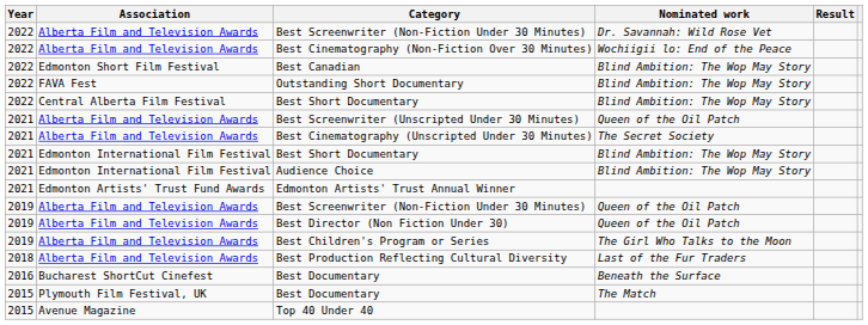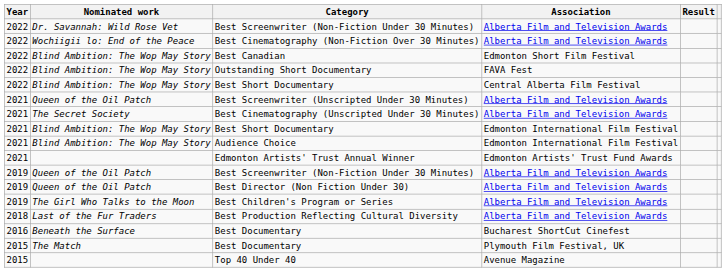 <table class="wikitable">
 <tr>
 <th>Year</th>
+<th>Nominated work</th>
+<th>Category</th>
 <th>Association</th>
-<th>Category</th>
-<th>Nominated work</th>
 <th>Result</th>
 <th></th>
 </tr>
 <tr>
 <td>2022</td>
+<td><em>Dr. Savannah: Wild Rose Vet</em></td>
+<td>Best Screenwriter (Non-Fiction Under 30 Minutes)</td>
 <td><a href='#'>Alberta Film and Television Awards</a></td>
-<td>Best Screenwriter (Non-Fiction Under 30 Minutes)</td>
-<td><em>Dr. Savannah: Wild Rose Vet</em></td>
 <td></td>
 <td></td>
 </tr>
 <tr>
 <td>2022</td>
+<td><em>Wochiigii lo: End of the Peace</em></td>
+<td>Best Cinematography (Non-Fiction Over 30 Minutes)</td>
 <td><a href='#'>Alberta Film and Television Awards</a></td>
-<td>Best Cinematography (Non-Fiction Over 30 Minutes)</td>
-<td><em>Wochiigii lo: End of the Peace</em></td>
 <td></td>
 <td></td>
 </tr>
 <tr>
 <td>2022</td>
+<td><em>Blind Ambition: The Wop May Story</em></td>
+<td>Best Canadian</td>
 <td>Edmonton Short Film Festival</td>
-<td>Best Canadian</td>
-<td><em>Blind Ambition: The Wop May Story</em></td>
 <td></td>
 <td></td>
 </tr>
 <tr>
 <td>2022</td>
+<td><em>Blind Ambition: The Wop May Story</em></td>
+<td>Outstanding Short Documentary</td>
 <td>FAVA Fest</td>
-<td>Outstanding Short Documentary</td>
-<td><em>Blind Ambition: The Wop May Story</em></td>
 <td></td>
 <td></td>
 </tr>
 <tr>
 <td>2022</td>
+<td><em>Blind Ambition: The Wop May Story</em></td>
+<td>Best Short Documentary</td>
 <td>Central Alberta Film Festival</td>
-<td>Best Short Documentary</td>
-<td><em>Blind Ambition: The Wop May Story</em></td>
 <td></td>
 <td></td>
 </tr>
 <tr>
 <td>2021</td>
+<td><em>Queen of the Oil Patch</em></td>
+<td>Best Screenwriter (Unscripted Under 30 Minutes)</td>
 <td><a href='#'>Alberta Film and Television Awards</a></td>
-<td>Best Screenwriter (Unscripted Under 30 Minutes)</td>
-<td><em>Queen of the Oil Patch</em></td>
 <td></td>
 <td></td>
 </tr>
 <tr>
 <td>2021</td>
+<td><em>The Secret Society</em></td>
+<td>Best Cinematography (Unscripted Under 30 Minutes)</td>
 <td><a href='#'>Alberta Film and Television Awards</a></td>
-<td>Best Cinematography (Unscripted Under 30 Minutes)</td>
-<td><em>The Secret Society</em></td>
 <td></td>
 <td></td>
 </tr>
 <tr>
 <td>2021</td>
+<td><em>Blind Ambition: The Wop May Story</em></td>
+<td>Best Short Documentary</td>
 <td>Edmonton International Film Festival</td>
-<td>Best Short Documentary</td>
-<td><em>Blind Ambition: The Wop May Story</em></td>
 <td></td>
 <td></td>
 </tr>
 <tr>
 <td>2021</td>
+<td><em>Blind Ambition: The Wop May Story</em></td>
+<td>Audience Choice</td>
 <td>Edmonton International Film Festival</td>
-<td>Audience Choice</td>
-<td><em>Blind Ambition: The Wop May Story</em></td>
 <td></td>
 <td></td>
 </tr>
 <tr>
 <td>2021</td>
+<td></td>
+<td>Edmonton Artists' Trust Annual Winner</td>
 <td>Edmonton Artists' Trust Fund Awards</td>
-<td>Edmonton Artists' Trust Annual Winner</td>
-<td></td>
 <td></td>
 <td></td>
 </tr>
 <tr>
 <td>2019</td>
+<td><em>Queen of the Oil Patch</em></td>
+<td>Best Screenwriter (Non-Fiction Under 30 Minutes)</td>
 <td><a href='#'>Alberta Film and Television Awards</a></td>
-<td>Best Screenwriter (Non-Fiction Under 30 Minutes)</td>
-<td><em>Queen of the Oil Patch</em></td>
 <td></td>
 <td></td>
 </tr>
 <tr>
 <td>2019</td>
+<td><em>Queen of the Oil Patch</em></td>
+<td>Best Director (Non Fiction Under 30)</td>
 <td><a href='#'>Alberta Film and Television Awards</a></td>
-<td>Best Director (Non Fiction Under 30)</td>
-<td><em>Queen of the Oil Patch</em></td>
 <td></td>
 <td></td>
 </tr>
 <tr>
 <td>2019</td>
+<td><em>The Girl Who Talks to the Moon</em></td>
+<td>Best Children's Program or Series</td>
 <td><a href='#'>Alberta Film and Television Awards</a></td>
-<td>Best Children's Program or Series</td>
-<td><em>The Girl Who Talks to the Moon</em></td>
 <td></td>
 <td></td>
 </tr>
 <tr>
 <td>2018</td>
+<td><em>Last of the Fur Traders</em></td>
+<td>Best Production Reflecting Cultural Diversity</td>
 <td><a href='#'>Alberta Film and Television Awards</a></td>
-<td>Best Production Reflecting Cultural Diversity</td>
-<td><em>Last of the Fur Traders</em></td>
 <td></td>
 <td></td>
 </tr>
 <tr>
 <td>2016</td>
+<td><em>Beneath the Surface</em></td>
+<td>Best Documentary</td>
 <td>Bucharest ShortCut Cinefest</td>
-<td>Best Documentary</td>
-<td><em>Beneath the Surface</em></td>
 <td></td>
 <td></td>
 </tr>
 <tr>
 <td>2015</td>
+<td><em>The Match</em></td>
+<td>Best Documentary</td>
 <td>Plymouth Film Festival, UK</td>
-<td>Best Documentary</td>
-<td><em>The Match</em></td>
 <td></td>
 <td></td>
 </tr>
 <tr>
 <td>2015</td>
+<td></td>
+<td>Top 40 Under 40</td>
 <td>Avenue Magazine</td>
-<td>Top 40 Under 40</td>
-<td></td>
 <td></td>
 <td></td>
 </tr>
 </table>
